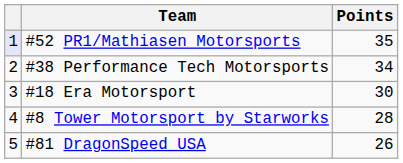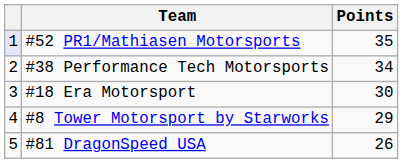 <table class="wikitable" style="font-size: 95%;">
 <tr>
 <th scope="col"></th>
 <th scope="col">Team</th>
 <th scope="col">Points</th>
 </tr>
 <tr>
 <td align=center style="background: lavender;">1</td>
 <td> #52 <a href='#'>PR1/Mathiasen Motorsports</a></td>
 <td align=right>35</td>
 </tr>
 <tr>
 <td align=center>2</td>
 <td> #38 Performance Tech Motorsports</td>
 <td align=right>34</td>
 </tr>
 <tr>
 <td align=center>3</td>
 <td> #18 Era Motorsport</td>
 <td align=right>30</td>
 </tr>
 <tr>
 <td align=center>4</td>
 <td> #8 <a href='#'>Tower Motorsport by Starworks</a></td>
-<td align=right>28</td>
+<td align=right>29</td>
 </tr>
 <tr>
 <td align=center>5</td>
 <td> #81 <a href='#'>DragonSpeed USA</a></td>
 <td align=right>26</td>
 </tr>
 </table>
